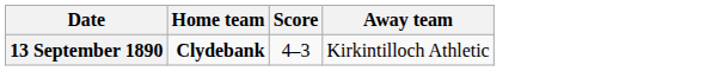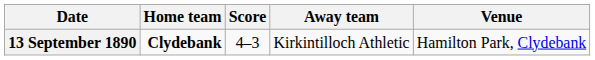 <table class="wikitable football-result-list" style="max-width: 80em; text-align: center">
 <tr>
 <th scope="col">Date</th>
 <th scope="col">Home team</th>
 <th scope="col">Score</th>
 <th scope="col">Away team</th>
+<th scope="col">Venue</th>
 </tr>
 <tr>
 <th scope="row">13 September 1890</th>
 <td align=right><strong>Clydebank</strong></td>
 <td>4–3</td>
 <td align=left>Kirkintilloch Athletic</td>
+<td align=left>Hamilton Park, <a href='#'>Clydebank</a></td>
 </tr>
 </table>
